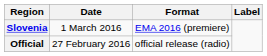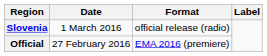 <table class="wikitable sortable plainrowheaders" style="text-align:center;">
 <tr>
 <th>Region</th>
 <th>Date</th>
 <th>Format</th>
 <th>Label</th>
 </tr>
 <tr>
 <th scope="row"><a href='#'>Slovenia</a></th>
 <td>1 March 2016</td>
-<td><a href='#'>EMA 2016</a> (premiere)</td>
+<td>official release (radio)</td>
 <td rowspan=2></td>
 </tr>
 <tr>
 <th scope="row">Official</th>
 <td>27 February 2016</td>
-<td>official release (radio)</td>
+<td><a href='#'>EMA 2016</a> (premiere)</td>
 </tr>
 </table>
